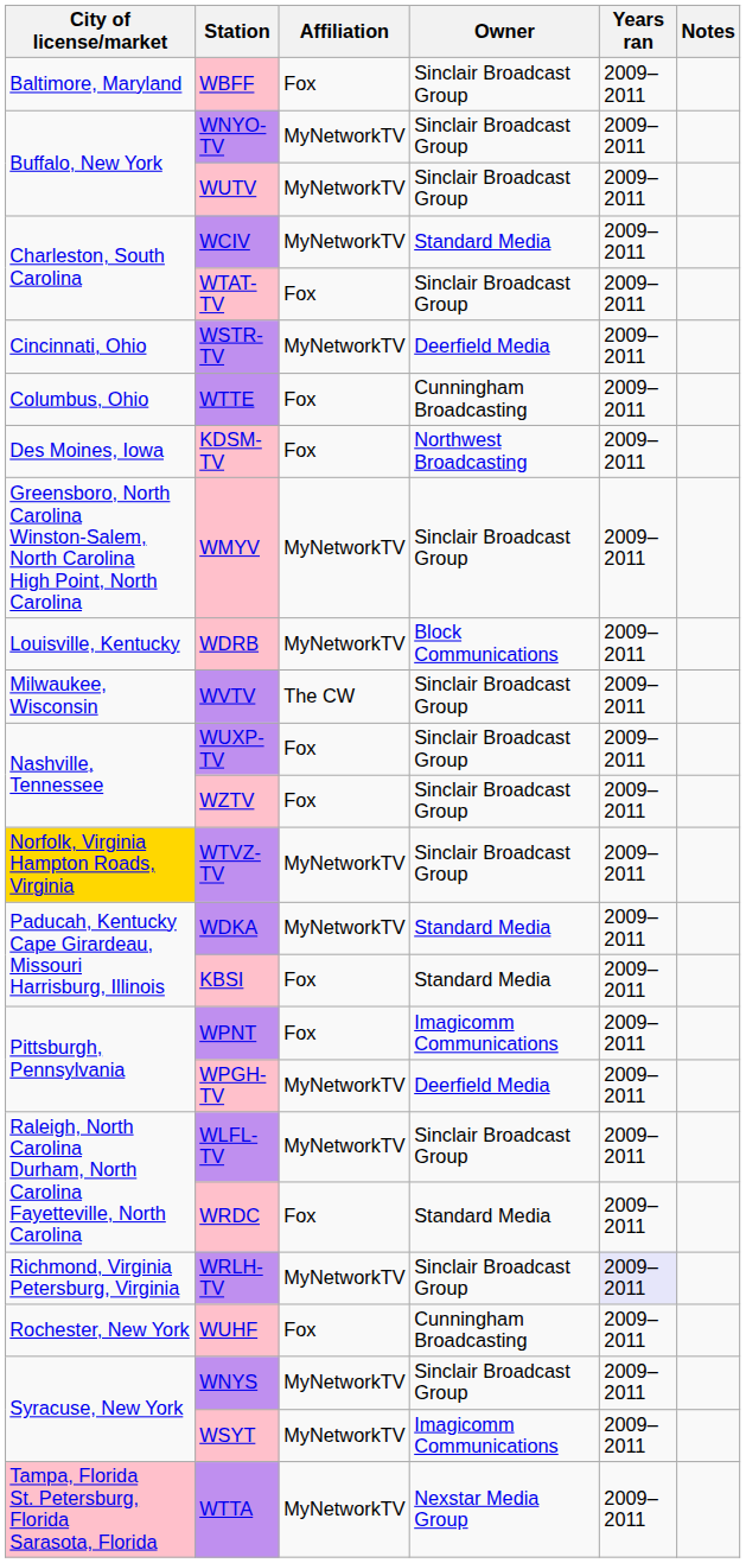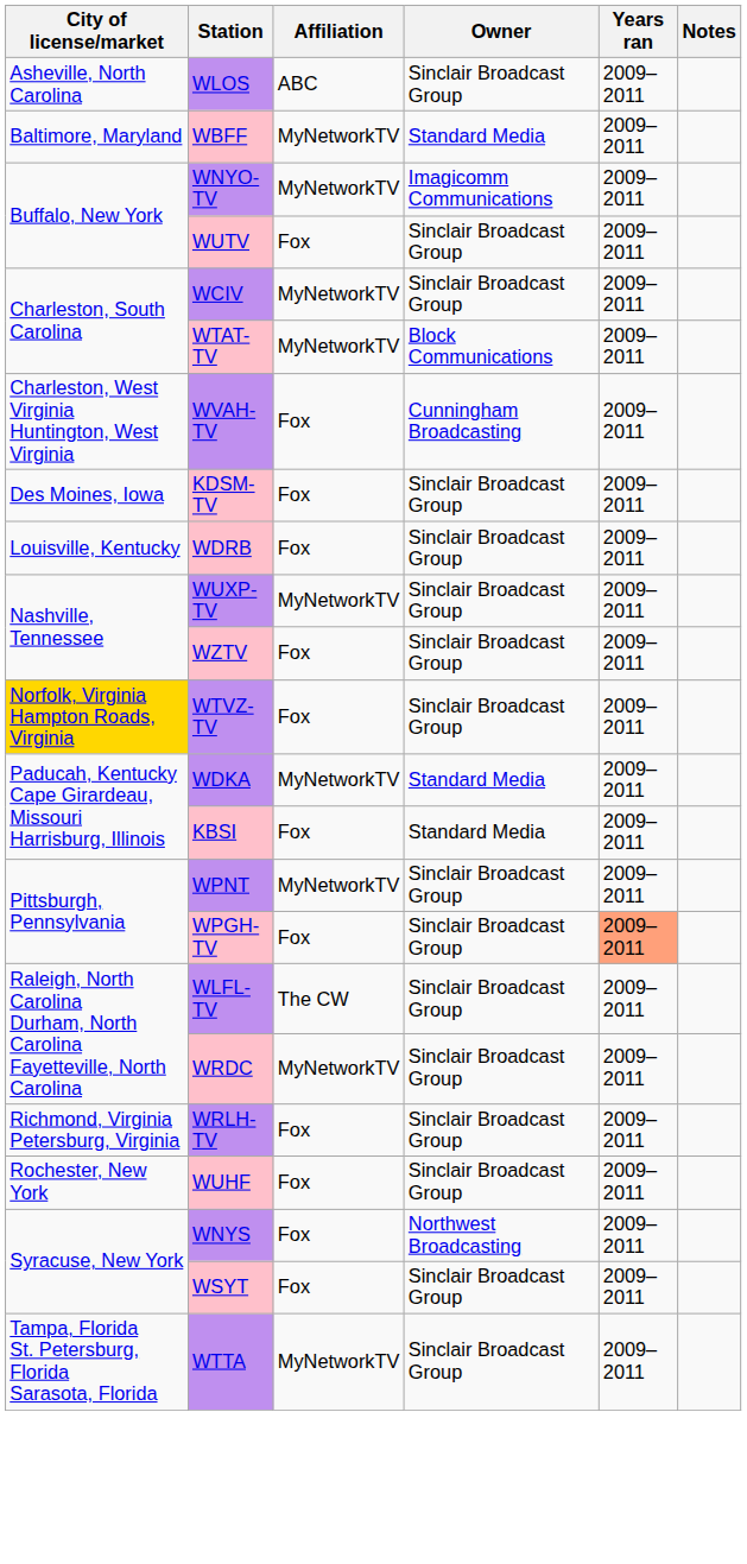 <table class="wikitable">
 <tr>
 <th>City of license/market</th>
 <th>Station</th>
 <th>Affiliation</th>
 <th>Owner</th>
 <th>Years ran</th>
 <th>Notes</th>
 </tr>
 <tr>
+<td><a href='#'>Asheville, North Carolina</a></td>
+<td bgcolor=#bf8fef><a href='#'>WLOS</a></td>
+<td>ABC</td>
+<td>Sinclair Broadcast Group</td>
+<td>2009–2011</td>
+<td></td>
+</tr>
+<tr>
 <td><a href='#'>Baltimore, Maryland</a></td>
 <td bgcolor=ffc0cb><a href='#'>WBFF</a></td>
-<td>Fox</td>
-<td>Sinclair Broadcast Group</td>
+<td>MyNetworkTV</td>
+<td><a href='#'>Standard Media</a></td>
 <td>2009–2011</td>
 <td></td>
 </tr>
 <tr>
 <td rowspan=2><a href='#'>Buffalo, New York</a></td>
 <td bgcolor=#bf8fef><a href='#'>WNYO-TV</a></td>
 <td>MyNetworkTV</td>
-<td>Sinclair Broadcast Group</td>
+<td><a href='#'>Imagicomm Communications</a></td>
 <td>2009–2011</td>
 <td></td>
 </tr>
 <tr>
 <td bgcolor=ffc0cb><a href='#'>WUTV</a></td>
-<td>MyNetworkTV</td>
+<td>Fox</td>
 <td>Sinclair Broadcast Group</td>
 <td>2009–2011</td>
 <td></td>
 </tr>
 <tr>
 <td rowspan=2><a href='#'>Charleston, South Carolina</a></td>
 <td bgcolor=#bf8fef><a href='#'>WCIV</a></td>
 <td>MyNetworkTV</td>
-<td><a href='#'>Standard Media</a></td>
+<td>Sinclair Broadcast Group</td>
 <td>2009–2011</td>
 <td></td>
 </tr>
 <tr>
 <td bgcolor=ffc0cb><a href='#'>WTAT-TV</a></td>
-<td>Fox</td>
-<td>Sinclair Broadcast Group</td>
+<td>MyNetworkTV</td>
+<td><a href='#'>Block Communications</a></td>
 <td>2009–2011</td>
 <td></td>
 </tr>
 <tr>
-<td><a href='#'>Cincinnati, Ohio</a></td>
-<td bgcolor=#bf8fef><a href='#'>WSTR-TV</a></td>
-<td>MyNetworkTV</td>
-<td><a href='#'>Deerfield Media</a></td>
-<td>2009–2011</td>
-<td></td>
-</tr>
-<tr>
-<td><a href='#'>Columbus, Ohio</a></td>
-<td bgcolor=#bf8fef><a href='#'>WTTE</a></td>
+<td><a href='#'>Charleston, West Virginia</a><br><a href='#'>Huntington, West Virginia</a></td>
+<td bgcolor=#bf8fef><a href='#'>WVAH-TV</a></td>
 <td>Fox</td>
-<td>Cunningham Broadcasting</td>
+<td><a href='#'>Cunningham Broadcasting</a></td>
 <td>2009–2011</td>
 <td></td>
 </tr>
 <tr>
 <td><a href='#'>Des Moines, Iowa</a></td>
 <td bgcolor=ffc0cb><a href='#'>KDSM-TV</a></td>
 <td>Fox</td>
-<td><a href='#'>Northwest Broadcasting</a></td>
-<td>2009–2011</td>
-<td></td>
-</tr>
-<tr>
-<td><a href='#'>Greensboro, North Carolina</a><br><a href='#'>Winston-Salem, North Carolina</a><br><a href='#'>High Point, North Carolina</a></td>
-<td bgcolor=ffc0cb><a href='#'>WMYV</a></td>
-<td>MyNetworkTV</td>
 <td>Sinclair Broadcast Group</td>
 <td>2009–2011</td>
 <td></td>
 </tr>
 <tr>
 <td><a href='#'>Louisville, Kentucky</a></td>
 <td bgcolor=ffcocb><a href='#'>WDRB</a></td>
-<td>MyNetworkTV</td>
-<td><a href='#'>Block Communications</a></td>
-<td>2009–2011</td>
-</tr>
-<tr>
-<td><a href='#'>Milwaukee, Wisconsin</a></td>
-<td bgcolor=#bf8fef><a href='#'>WVTV</a></td>
-<td>The CW</td>
+<td>Fox</td>
 <td>Sinclair Broadcast Group</td>
 <td>2009–2011</td>
-<td></td>
 </tr>
 <tr>
 <td rowspan=2><a href='#'>Nashville, Tennessee</a></td>
 <td bgcolor=#bf8fef><a href='#'>WUXP-TV</a></td>
-<td>Fox</td>
+<td>MyNetworkTV</td>
 <td>Sinclair Broadcast Group</td>
 <td>2009–2011</td>
 <td></td>
 </tr>
 <tr>
 <td bgcolor=ffc0cb><a href='#'>WZTV</a></td>
 <td>Fox</td>
 <td>Sinclair Broadcast Group</td>
 <td>2009–2011</td>
 <td></td>
 </tr>
 <tr>
 <td style="background: gold;"><a href='#'>Norfolk, Virginia</a><br><a href='#'>Hampton Roads, Virginia</a></td>
 <td bgcolor=#bf8fef><a href='#'>WTVZ-TV</a></td>
-<td>MyNetworkTV</td>
+<td>Fox</td>
 <td>Sinclair Broadcast Group</td>
 <td>2009–2011</td>
 <td></td>
 </tr>
 <tr>
 <td rowspan=2><a href='#'>Paducah, Kentucky</a><br><a href='#'>Cape Girardeau, Missouri</a><br><a href='#'>Harrisburg, Illinois</a></td>
 <td bgcolor=#bf8fef><a href='#'>WDKA</a></td>
 <td>MyNetworkTV</td>
 <td><a href='#'>Standard Media</a></td>
 <td>2009–2011</td>
 <td></td>
 </tr>
 <tr>
 <td bgcolor=ffc0cb><a href='#'>KBSI</a></td>
 <td>Fox</td>
 <td>Standard Media</td>
 <td>2009–2011</td>
 <td></td>
 </tr>
 <tr>
 <td rowspan=2><a href='#'>Pittsburgh, Pennsylvania</a></td>
 <td bgcolor=#bf8fef><a href='#'>WPNT</a></td>
-<td>Fox</td>
-<td><a href='#'>Imagicomm Communications</a></td>
-<td>2009–2011</td>
-<td></td>
-</tr>
-<tr>
-<td bgcolor=ffc0cb><a href='#'>WPGH-TV</a></td>
-<td>MyNetworkTV</td>
-<td><a href='#'>Deerfield Media</a></td>
-<td>2009–2011</td>
-<td></td>
-</tr>
-<tr>
-<td rowspan=2><a href='#'>Raleigh, North Carolina</a><br><a href='#'>Durham, North Carolina</a><br><a href='#'>Fayetteville, North Carolina</a></td>
-<td bgcolor=#bf8fef><a href='#'>WLFL-TV</a></td>
 <td>MyNetworkTV</td>
 <td>Sinclair Broadcast Group</td>
 <td>2009–2011</td>
 <td></td>
 </tr>
 <tr>
+<td bgcolor=ffc0cb><a href='#'>WPGH-TV</a></td>
+<td>Fox</td>
+<td>Sinclair Broadcast Group</td>
+<td style="background: lightsalmon;">2009–2011</td>
+<td></td>
+</tr>
+<tr>
+<td rowspan=2><a href='#'>Raleigh, North Carolina</a><br><a href='#'>Durham, North Carolina</a><br><a href='#'>Fayetteville, North Carolina</a></td>
+<td bgcolor=#bf8fef><a href='#'>WLFL-TV</a></td>
+<td>The CW</td>
+<td>Sinclair Broadcast Group</td>
+<td>2009–2011</td>
+<td></td>
+</tr>
+<tr>
 <td bgcolor=ffc0cb><a href='#'>WRDC</a></td>
-<td>Fox</td>
-<td>Standard Media</td>
+<td>MyNetworkTV</td>
+<td>Sinclair Broadcast Group</td>
 <td>2009–2011</td>
 <td></td>
 </tr>
 <tr>
 <td><a href='#'>Richmond, Virginia</a><br><a href='#'>Petersburg, Virginia</a></td>
 <td bgcolor=#bf8fef><a href='#'>WRLH-TV</a></td>
-<td>MyNetworkTV</td>
+<td>Fox</td>
 <td>Sinclair Broadcast Group</td>
-<td style="background: lavender;">2009–2011</td>
+<td>2009–2011</td>
 <td></td>
 </tr>
 <tr>
 <td><a href='#'>Rochester, New York</a></td>
 <td bgcolor=ffc0cb><a href='#'>WUHF</a></td>
 <td>Fox</td>
-<td>Cunningham Broadcasting</td>
+<td>Sinclair Broadcast Group</td>
 <td>2009–2011</td>
 <td></td>
 </tr>
 <tr>
 <td rowspan=2><a href='#'>Syracuse, New York</a></td>
 <td bgcolor=#bf8fef><a href='#'>WNYS</a></td>
+<td>Fox</td>
+<td><a href='#'>Northwest Broadcasting</a></td>
+<td>2009–2011</td>
+<td></td>
+</tr>
+<tr>
+<td bgcolor=ffc0cb><a href='#'>WSYT</a></td>
+<td>Fox</td>
+<td>Sinclair Broadcast Group</td>
+<td>2009–2011</td>
+<td></td>
+</tr>
+<tr>
+<td><a href='#'>Tampa, Florida</a><br><a href='#'>St. Petersburg, Florida</a><br><a href='#'>Sarasota, Florida</a></td>
+<td bgcolor=#bf8fef><a href='#'>WTTA</a></td>
 <td>MyNetworkTV</td>
 <td>Sinclair Broadcast Group</td>
 <td>2009–2011</td>
 <td></td>
 </tr>
-<tr>
-<td bgcolor=ffc0cb><a href='#'>WSYT</a></td>
-<td>MyNetworkTV</td>
-<td><a href='#'>Imagicomm Communications</a></td>
-<td>2009–2011</td>
-<td></td>
-</tr>
-<tr>
-<td style="background: pink;"><a href='#'>Tampa, Florida</a><br><a href='#'>St. Petersburg, Florida</a><br><a href='#'>Sarasota, Florida</a></td>
-<td bgcolor=#bf8fef><a href='#'>WTTA</a></td>
-<td>MyNetworkTV</td>
-<td><a href='#'>Nexstar Media Group</a></td>
-<td>2009–2011</td>
-<td></td>
-</tr>
 </table>
